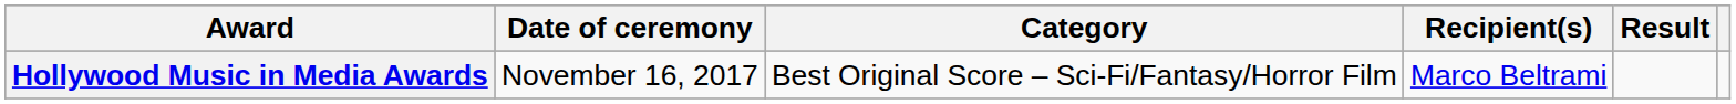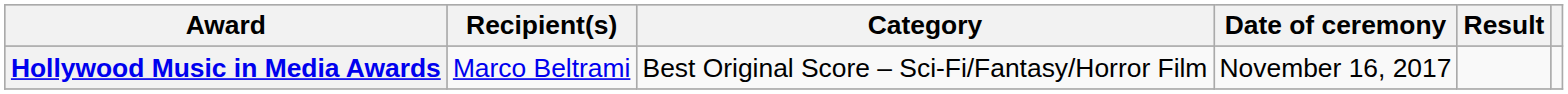 <table class="wikitable plainrowheaders sortable">
 <tr>
 <th scope="col">Award</th>
+<th scope="col">Recipient(s)</th>
+<th scope="col">Category</th>
 <th scope="col">Date of ceremony</th>
-<th scope="col">Category</th>
-<th scope="col">Recipient(s)</th>
 <th scope="col">Result</th>
 <th scope="col" class="unsortable"></th>
 </tr>
 <tr>
 <th scope="row"><a href='#'>Hollywood Music in Media Awards</a></th>
+<td><a href='#'>Marco Beltrami</a></td>
+<td>Best Original Score – Sci-Fi/Fantasy/Horror Film</td>
 <td>November 16, 2017</td>
-<td>Best Original Score – Sci-Fi/Fantasy/Horror Film</td>
-<td><a href='#'>Marco Beltrami</a></td>
 <td></td>
 <td><br></td>
 </tr>
 </table>
